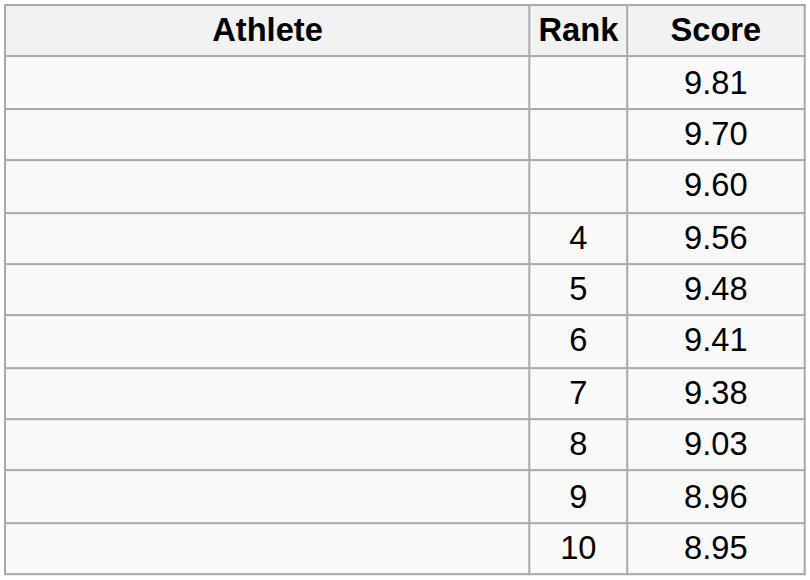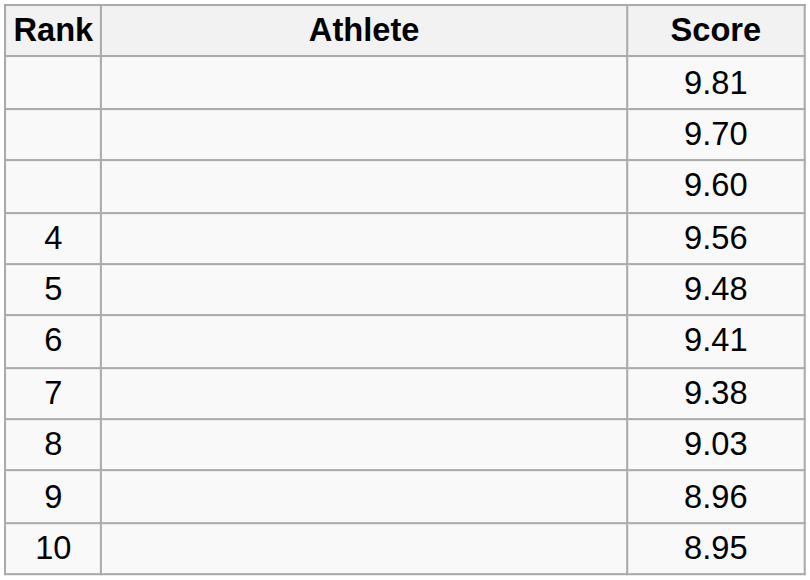 <table class = "wikitable" style="text-align:center;">
 <tr>
+<th width=40>Rank</th>
 <th width=250>Athlete</th>
-<th width=40>Rank</th>
 <th width=80>Score</th>
 </tr>
 <tr>
+<td></td>
 <td align=left></td>
-<td></td>
 <td>9.81</td>
 </tr>
 <tr>
+<td></td>
 <td align=left></td>
-<td></td>
 <td>9.70</td>
 </tr>
 <tr>
+<td></td>
 <td align=left></td>
-<td></td>
 <td>9.60</td>
 </tr>
 <tr>
+<td>4</td>
 <td align=left></td>
-<td>4</td>
 <td>9.56</td>
 </tr>
 <tr>
+<td>5</td>
 <td align=left></td>
-<td>5</td>
 <td>9.48</td>
 </tr>
 <tr>
+<td>6</td>
 <td align=left></td>
-<td>6</td>
 <td>9.41</td>
 </tr>
 <tr>
+<td>7</td>
 <td align=left></td>
-<td>7</td>
 <td>9.38</td>
 </tr>
 <tr>
+<td>8</td>
 <td align=left></td>
-<td>8</td>
 <td>9.03</td>
 </tr>
 <tr>
+<td>9</td>
 <td align=left></td>
-<td>9</td>
 <td>8.96</td>
 </tr>
 <tr>
+<td>10</td>
 <td align=left></td>
-<td>10</td>
 <td>8.95</td>
 </tr>
 </table>
